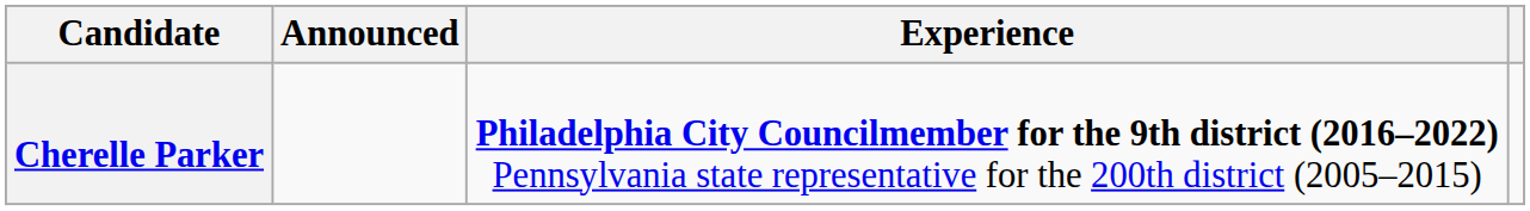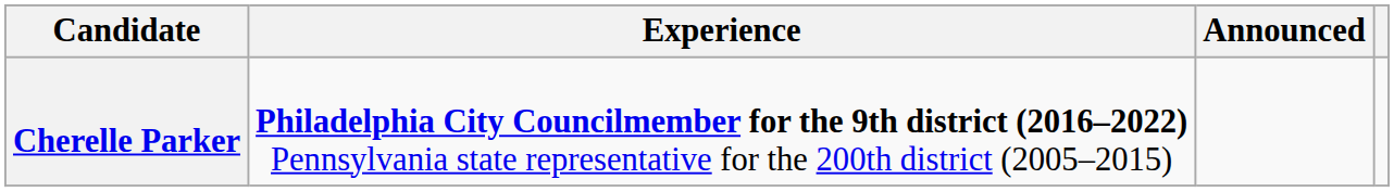 <table class="wikitable sortable" style="text-align:center">
 <tr>
 <th>Candidate</th>
+<th>Experience</th>
 <th>Announced</th>
-<th>Experience</th>
 <th></th>
 </tr>
 <tr>
 <th scope="row"><br><a href='#'>Cherelle Parker</a></th>
+<td><br><strong><a href='#'>Philadelphia City Councilmember</a> for the 9th district (2016–2022)</strong><br><a href='#'>Pennsylvania state representative</a> for the <a href='#'>200th district</a> (2005–2015)</td>
 <td><br><br></td>
-<td><br><strong><a href='#'>Philadelphia City Councilmember</a> for the 9th district (2016–2022)</strong><br><a href='#'>Pennsylvania state representative</a> for the <a href='#'>200th district</a> (2005–2015)</td>
 <td></td>
 </tr>
 </table>
